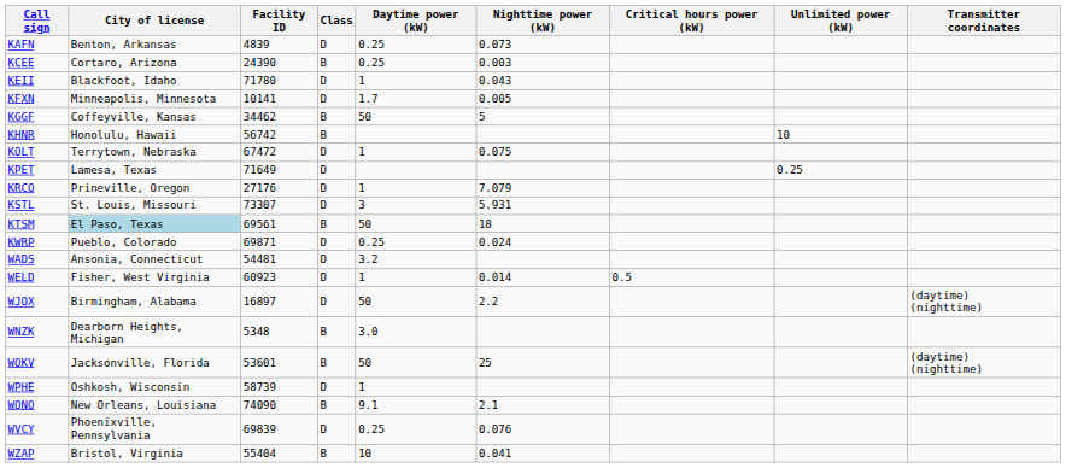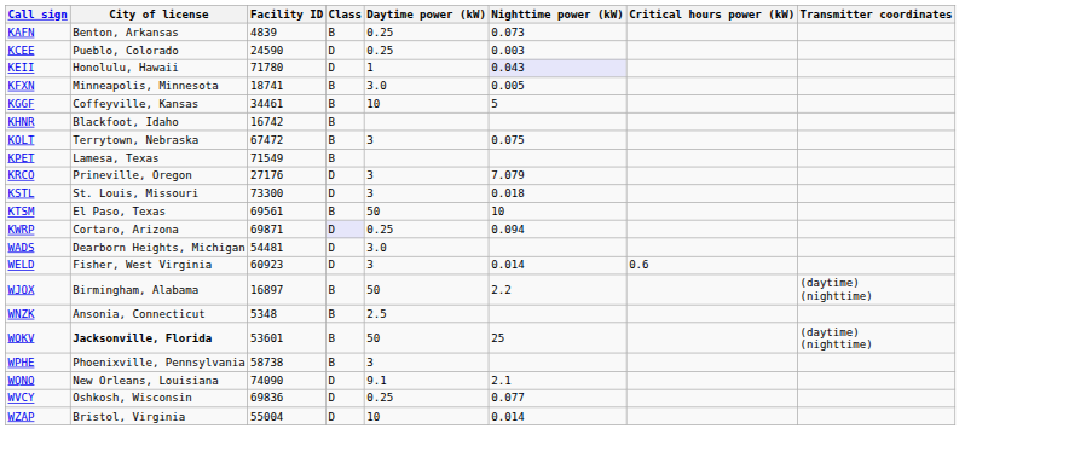 <table class="wikitable sortable">
 <tr>
 <th><a href='#'>Call sign</a></th>
 <th>City of license</th>
 <th>Facility ID</th>
 <th>Class</th>
 <th>Daytime power (kW)</th>
 <th>Nighttime power (kW)</th>
 <th>Critical hours power (kW)</th>
-<th>Unlimited power (kW)</th>
 <th>Transmitter coordinates</th>
 </tr>
 <tr>
 <td><a href='#'>KAFN</a></td>
 <td>Benton, Arkansas</td>
 <td>4839</td>
-<td>D</td>
+<td>B</td>
 <td>0.25</td>
 <td>0.073</td>
-<td></td>
 <td></td>
 <td></td>
 </tr>
 <tr>
 <td><a href='#'>KCEE</a></td>
-<td>Cortaro, Arizona</td>
-<td>24390</td>
-<td>B</td>
+<td>Pueblo, Colorado</td>
+<td>24590</td>
+<td>D</td>
 <td>0.25</td>
 <td>0.003</td>
-<td></td>
 <td></td>
 <td></td>
 </tr>
 <tr>
 <td><a href='#'>KEII</a></td>
-<td>Blackfoot, Idaho</td>
+<td>Honolulu, Hawaii</td>
 <td>71780</td>
 <td>D</td>
 <td>1</td>
-<td>0.043</td>
-<td></td>
+<td style="background: lavender;">0.043</td>
 <td></td>
 <td></td>
 </tr>
 <tr>
 <td><a href='#'>KFXN</a></td>
 <td>Minneapolis, Minnesota</td>
-<td>10141</td>
-<td>D</td>
-<td>1.7</td>
+<td>18741</td>
+<td>B</td>
+<td>3.0</td>
 <td>0.005</td>
-<td></td>
 <td></td>
 <td></td>
 </tr>
 <tr>
 <td><a href='#'>KGGF</a></td>
 <td>Coffeyville, Kansas</td>
-<td>34462</td>
+<td>34461</td>
 <td>B</td>
-<td>50</td>
+<td>10</td>
 <td>5</td>
-<td></td>
 <td></td>
 <td></td>
 </tr>
 <tr>
 <td><a href='#'>KHNR</a></td>
-<td>Honolulu, Hawaii</td>
-<td>56742</td>
+<td>Blackfoot, Idaho</td>
+<td>16742</td>
 <td>B</td>
 <td></td>
 <td></td>
 <td></td>
-<td>10</td>
 <td></td>
 </tr>
 <tr>
 <td><a href='#'>KOLT</a></td>
 <td>Terrytown, Nebraska</td>
 <td>67472</td>
-<td>D</td>
-<td>1</td>
+<td>B</td>
+<td>3</td>
 <td>0.075</td>
-<td></td>
 <td></td>
 <td></td>
 </tr>
 <tr>
 <td><a href='#'>KPET</a></td>
 <td>Lamesa, Texas</td>
-<td>71649</td>
-<td>D</td>
+<td>71549</td>
+<td>B</td>
 <td></td>
 <td></td>
 <td></td>
-<td>0.25</td>
 <td></td>
 </tr>
 <tr>
 <td><a href='#'>KRCO</a></td>
 <td>Prineville, Oregon</td>
 <td>27176</td>
 <td>D</td>
-<td>1</td>
+<td>3</td>
 <td>7.079</td>
-<td></td>
 <td></td>
 <td></td>
 </tr>
 <tr>
 <td><a href='#'>KSTL</a></td>
 <td>St. Louis, Missouri</td>
-<td>73307</td>
+<td>73300</td>
 <td>D</td>
 <td>3</td>
-<td>5.931</td>
-<td></td>
+<td>0.018</td>
 <td></td>
 <td></td>
 </tr>
 <tr>
 <td><a href='#'>KTSM</a></td>
-<td style="background: lightblue;">El Paso, Texas</td>
+<td>El Paso, Texas</td>
 <td>69561</td>
 <td>B</td>
 <td>50</td>
-<td>18</td>
-<td></td>
+<td>10</td>
 <td></td>
 <td></td>
 </tr>
 <tr>
 <td><a href='#'>KWRP</a></td>
-<td>Pueblo, Colorado</td>
+<td>Cortaro, Arizona</td>
 <td>69871</td>
-<td>D</td>
+<td style="background: lavender;">D</td>
 <td>0.25</td>
-<td>0.024</td>
-<td></td>
+<td>0.094</td>
 <td></td>
 <td></td>
 </tr>
 <tr>
 <td><a href='#'>WADS</a></td>
-<td>Ansonia, Connecticut</td>
+<td>Dearborn Heights, Michigan</td>
 <td>54481</td>
 <td>D</td>
-<td>3.2</td>
-<td></td>
+<td>3.0</td>
 <td></td>
 <td></td>
 <td></td>
 </tr>
 <tr>
 <td><a href='#'>WELD</a></td>
 <td>Fisher, West Virginia</td>
 <td>60923</td>
 <td>D</td>
-<td>1</td>
+<td>3</td>
 <td>0.014</td>
-<td>0.5</td>
-<td></td>
+<td>0.6</td>
 <td></td>
 </tr>
 <tr>
 <td><a href='#'>WJOX</a></td>
 <td>Birmingham, Alabama</td>
 <td>16897</td>
-<td>D</td>
+<td>B</td>
 <td>50</td>
 <td>2.2</td>
-<td></td>
 <td></td>
 <td> (daytime)<br> (nighttime)</td>
 </tr>
 <tr>
 <td><a href='#'>WNZK</a></td>
-<td>Dearborn Heights, Michigan</td>
+<td>Ansonia, Connecticut</td>
 <td>5348</td>
 <td>B</td>
-<td>3.0</td>
-<td></td>
+<td>2.5</td>
 <td></td>
 <td></td>
 <td></td>
 </tr>
 <tr>
 <td><a href='#'>WOKV</a></td>
-<td>Jacksonville, Florida</td>
+<td><strong>Jacksonville, Florida</strong></td>
 <td>53601</td>
 <td>B</td>
 <td>50</td>
 <td>25</td>
 <td></td>
-<td></td>
 <td> (daytime)<br> (nighttime)</td>
 </tr>
 <tr>
 <td><a href='#'>WPHE</a></td>
-<td>Oshkosh, Wisconsin</td>
-<td>58739</td>
-<td>D</td>
-<td>1</td>
-<td></td>
+<td>Phoenixville, Pennsylvania</td>
+<td>58738</td>
+<td>B</td>
+<td>3</td>
 <td></td>
 <td></td>
 <td></td>
 </tr>
 <tr>
 <td><a href='#'>WQNO</a></td>
 <td>New Orleans, Louisiana</td>
 <td>74090</td>
-<td>B</td>
+<td>D</td>
 <td>9.1</td>
 <td>2.1</td>
-<td></td>
 <td></td>
 <td></td>
 </tr>
 <tr>
 <td><a href='#'>WVCY</a></td>
-<td>Phoenixville, Pennsylvania</td>
-<td>69839</td>
+<td>Oshkosh, Wisconsin</td>
+<td>69836</td>
 <td>D</td>
 <td>0.25</td>
-<td>0.076</td>
-<td></td>
+<td>0.077</td>
 <td></td>
 <td></td>
 </tr>
 <tr>
 <td><a href='#'>WZAP</a></td>
 <td>Bristol, Virginia</td>
-<td>55404</td>
-<td>B</td>
+<td>55004</td>
+<td>D</td>
 <td>10</td>
-<td>0.041</td>
-<td></td>
+<td>0.014</td>
 <td></td>
 <td></td>
 </tr>
 </table>
